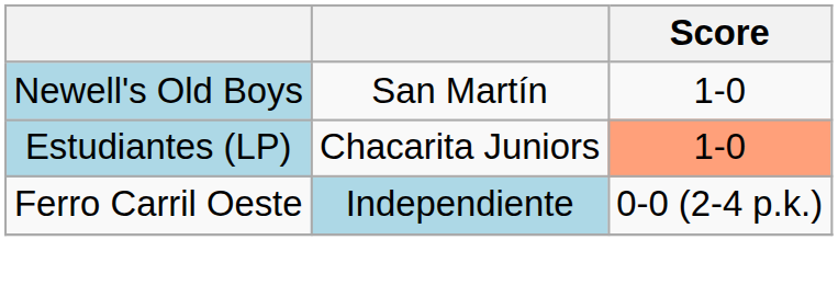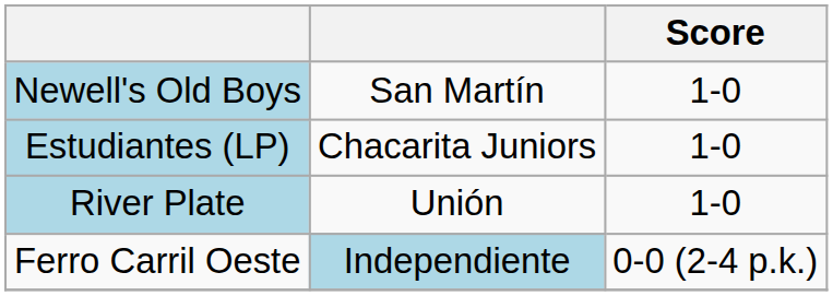 <table class="wikitable" style="text-align: center;">
 <tr>
 <th></th>
 <th></th>
 <th>Score</th>
 </tr>
 <tr>
 <td bgcolor="lightblue">Newell's Old Boys</td>
 <td>San Martín</td>
 <td>1-0</td>
 </tr>
 <tr>
 <td bgcolor="lightblue">Estudiantes (LP)</td>
 <td>Chacarita Juniors</td>
-<td style="background: lightsalmon;">1-0</td>
+<td>1-0</td>
+</tr>
+<tr>
+<td bgcolor="lightblue">River Plate</td>
+<td>Unión</td>
+<td>1-0</td>
 </tr>
 <tr>
 <td>Ferro Carril Oeste</td>
 <td bgcolor="lightblue">Independiente</td>
 <td>0-0 (2-4 p.k.)</td>
 </tr>
 <tr>
 </tr>
 </table>
